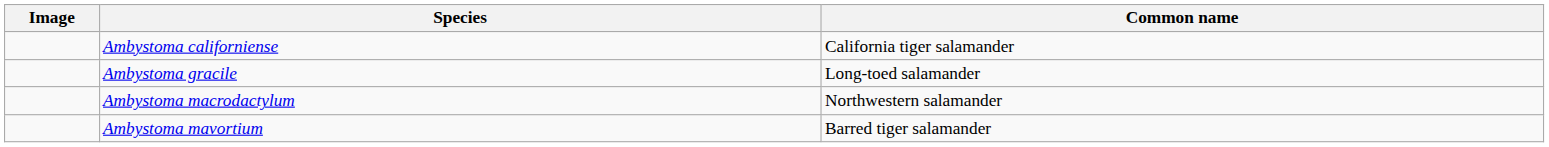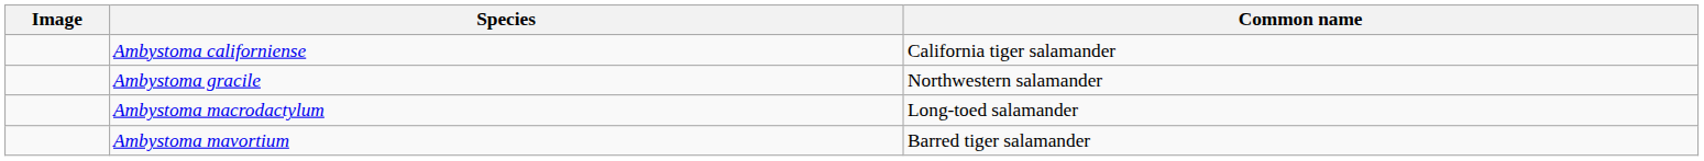 <table width=90% class="wikitable">
 <tr>
 <th width=3%>Image</th>
 <th width=25%>Species</th>
 <th width=25%>Common name</th>
 </tr>
 <tr>
 <td></td>
 <td><em><a href='#'>Ambystoma californiense</a></em>  </td>
 <td>California tiger salamander</td>
 </tr>
 <tr>
 <td></td>
 <td><em><a href='#'>Ambystoma gracile</a></em></td>
-<td>Long-toed salamander</td>
+<td>Northwestern salamander</td>
 </tr>
 <tr>
 <td></td>
 <td><em><a href='#'>Ambystoma macrodactylum</a></em></td>
-<td>Northwestern salamander</td>
+<td>Long-toed salamander</td>
 </tr>
 <tr>
 <td></td>
 <td><em><a href='#'>Ambystoma mavortium</a></em></td>
 <td>Barred tiger salamander</td>
 </tr>
 </table>
